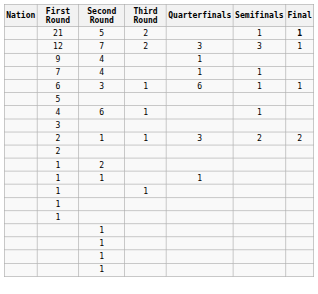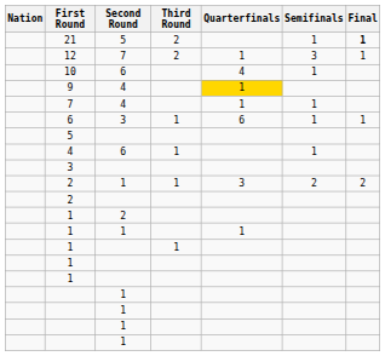 <table class="wikitable sortable" style="text-align: center; width:500px ">
 <tr>
 <th>Nation</th>
 <th>First Round</th>
 <th>Second Round</th>
 <th>Third Round</th>
 <th>Quarterfinals</th>
 <th>Semifinals</th>
 <th>Final</th>
 </tr>
 <tr>
 <td></td>
 <td>21</td>
 <td>5</td>
 <td>2</td>
 <td></td>
 <td>1</td>
 <td><strong>1</strong></td>
 </tr>
 <tr>
 <td></td>
 <td>12</td>
 <td>7</td>
 <td>2</td>
-<td>3</td>
+<td>1</td>
 <td>3</td>
 <td>1</td>
+</tr>
+<tr>
+<td></td>
+<td>10</td>
+<td>6</td>
+<td></td>
+<td>4</td>
+<td>1</td>
+<td></td>
 </tr>
 <tr>
 <td></td>
 <td>9</td>
 <td>4</td>
 <td></td>
-<td>1</td>
+<td style="background: gold;">1</td>
 <td></td>
 <td></td>
 </tr>
 <tr>
 <td></td>
 <td>7</td>
 <td>4</td>
 <td></td>
 <td>1</td>
 <td>1</td>
 <td></td>
 </tr>
 <tr>
 <td></td>
 <td>6</td>
 <td>3</td>
 <td>1</td>
 <td>6</td>
 <td>1</td>
 <td>1</td>
 </tr>
 <tr>
 <td></td>
 <td>5</td>
 <td></td>
 <td></td>
 <td></td>
 <td></td>
 <td></td>
 </tr>
 <tr>
 <td></td>
 <td>4</td>
 <td>6</td>
 <td>1</td>
 <td></td>
 <td>1</td>
 <td></td>
 </tr>
 <tr>
 <td></td>
 <td>3</td>
 <td></td>
 <td></td>
 <td></td>
 <td></td>
 <td></td>
 </tr>
 <tr>
 <td></td>
 <td>2</td>
 <td>1</td>
 <td>1</td>
 <td>3</td>
 <td>2</td>
 <td>2</td>
 </tr>
 <tr>
 <td></td>
 <td>2</td>
 <td></td>
 <td></td>
 <td></td>
 <td></td>
 <td></td>
 </tr>
 <tr>
 <td></td>
 <td>1</td>
 <td>2</td>
 <td></td>
 <td></td>
 <td></td>
 <td></td>
 </tr>
 <tr>
 <td></td>
 <td>1</td>
 <td>1</td>
 <td></td>
 <td>1</td>
 <td></td>
 <td></td>
 </tr>
 <tr>
 <td></td>
 <td>1</td>
 <td></td>
 <td>1</td>
 <td></td>
 <td></td>
 <td></td>
 </tr>
 <tr>
 <td></td>
 <td>1</td>
 <td></td>
 <td></td>
 <td></td>
 <td></td>
 <td></td>
 </tr>
 <tr>
 <td></td>
 <td>1</td>
 <td></td>
 <td></td>
 <td></td>
 <td></td>
 <td></td>
 </tr>
 <tr>
 <td></td>
 <td></td>
 <td>1</td>
 <td></td>
 <td></td>
 <td></td>
 <td></td>
 </tr>
 <tr>
 <td></td>
 <td></td>
 <td>1</td>
 <td></td>
 <td></td>
 <td></td>
 <td></td>
 </tr>
 <tr>
 <td></td>
 <td></td>
 <td>1</td>
 <td></td>
 <td></td>
 <td></td>
 <td></td>
 </tr>
 <tr>
 <td></td>
 <td></td>
 <td>1</td>
 <td></td>
 <td></td>
 <td></td>
 <td></td>
 </tr>
 </table>
